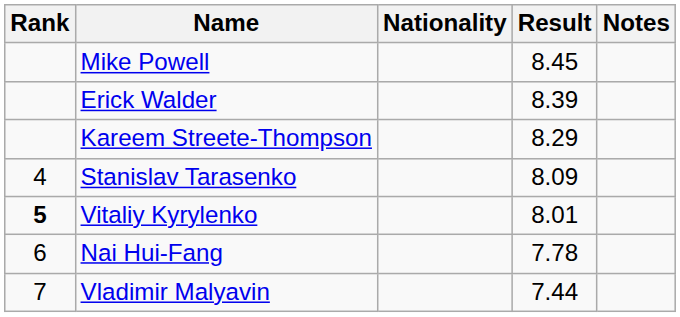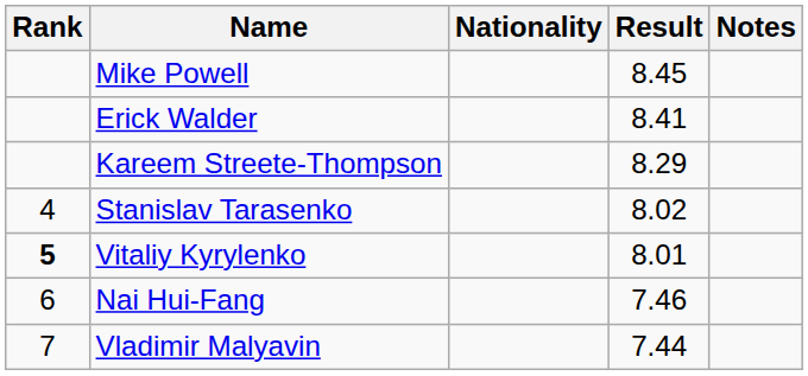 <table class="wikitable sortable" style="text-align:center">
 <tr>
 <th>Rank</th>
 <th>Name</th>
 <th>Nationality</th>
 <th>Result</th>
 <th>Notes</th>
 </tr>
 <tr>
 <td></td>
 <td align=left><a href='#'>Mike Powell</a></td>
 <td align=left></td>
 <td>8.45</td>
 <td></td>
 </tr>
 <tr>
 <td></td>
 <td align=left><a href='#'>Erick Walder</a></td>
 <td align=left></td>
-<td>8.39</td>
+<td>8.41</td>
 <td></td>
 </tr>
 <tr>
 <td></td>
 <td align=left><a href='#'>Kareem Streete-Thompson</a></td>
 <td align=left></td>
 <td>8.29</td>
 <td></td>
 </tr>
 <tr>
 <td>4</td>
 <td align=left><a href='#'>Stanislav Tarasenko</a></td>
 <td align=left></td>
-<td>8.09</td>
+<td>8.02</td>
 <td></td>
 </tr>
 <tr>
 <td><strong>5</strong></td>
 <td align=left><a href='#'>Vitaliy Kyrylenko</a></td>
 <td align=left></td>
 <td>8.01</td>
 <td></td>
 </tr>
 <tr>
 <td>6</td>
 <td align=left><a href='#'>Nai Hui-Fang</a></td>
 <td align=left></td>
-<td>7.78</td>
+<td>7.46</td>
 <td></td>
 </tr>
 <tr>
 <td>7</td>
 <td align=left><a href='#'>Vladimir Malyavin</a></td>
 <td align=left></td>
 <td>7.44</td>
 <td></td>
 </tr>
 </table>
